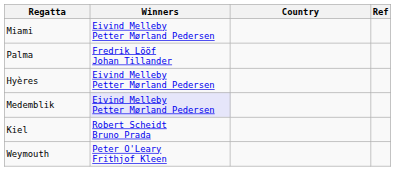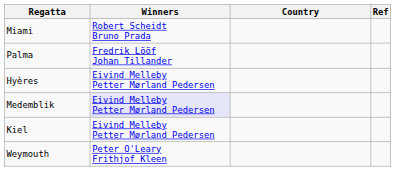 <table class="wikitable">
 <tr>
 <th width=120>Regatta</th>
 <th width=200px>Winners</th>
 <th width=200px>Country</th>
 <th>Ref</th>
 </tr>
 <tr>
 <td>Miami</td>
-<td><a href='#'>Eivind Melleby</a><br><a href='#'>Petter Mørland Pedersen</a></td>
+<td><a href='#'>Robert Scheidt</a><br><a href='#'>Bruno Prada</a></td>
 <td></td>
 <td></td>
 </tr>
 <tr>
 <td>Palma</td>
 <td><a href='#'>Fredrik Lööf</a><br><a href='#'>Johan Tillander</a></td>
 <td></td>
 <td></td>
 </tr>
 <tr>
 <td>Hyères</td>
 <td><a href='#'>Eivind Melleby</a><br><a href='#'>Petter Mørland Pedersen</a></td>
 <td></td>
 <td></td>
 </tr>
 <tr>
 <td>Medemblik</td>
 <td style="background: lavender;"><a href='#'>Eivind Melleby</a><br><a href='#'>Petter Mørland Pedersen</a></td>
 <td></td>
 <td></td>
 </tr>
 <tr>
 <td>Kiel</td>
-<td><a href='#'>Robert Scheidt</a><br><a href='#'>Bruno Prada</a></td>
+<td><a href='#'>Eivind Melleby</a><br><a href='#'>Petter Mørland Pedersen</a></td>
 <td></td>
 <td></td>
 </tr>
 <tr>
 <td>Weymouth</td>
 <td><a href='#'>Peter O'Leary</a><br><a href='#'>Frithjof Kleen</a></td>
 <td></td>
 <td></td>
 </tr>
 </table>
